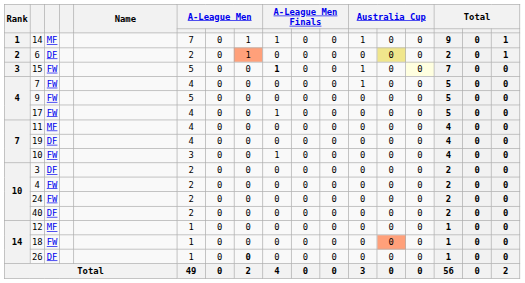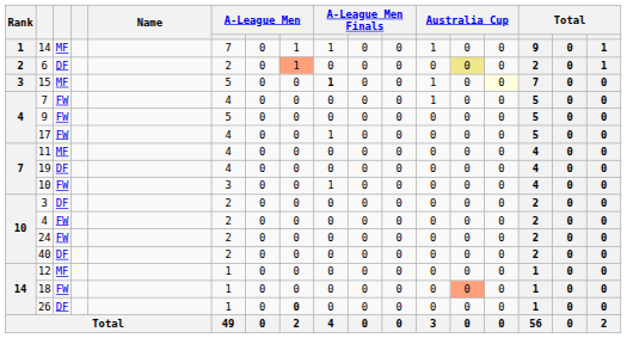 <table class="wikitable sortable" style="text-align:center;">
 <tr>
 <th rowspan="2" width="15">Rank</th>
 <th rowspan="2" width="15"></th>
 <th rowspan="2" width="15"></th>
 <th rowspan="2" width="15"></th>
 <th rowspan="2" width="145">Name</th>
 <th colspan="3" width="120"><a href='#'>A-League Men</a></th>
 <th colspan="3" width="120"><a href='#'>A-League Men Finals</a></th>
 <th colspan="3" width="120"><a href='#'>Australia Cup</a></th>
 <th colspan="3" width="120">Total</th>
 </tr>
 <tr>
 <th style="width:30px"></th>
 <th style="width:30px"></th>
 <th style="width:30px"></th>
 <th style="width:30px"></th>
 <th style="width:30px"></th>
 <th style="width:30px"></th>
 <th style="width:30px"></th>
 <th style="width:30px"></th>
 <th style="width:30px"></th>
 <th style="width:30px"></th>
 <th style="width:30px"></th>
 <th style="width:30px"></th>
 </tr>
 <tr>
 <th>1</th>
 <td>14</td>
 <td><a href='#'>MF</a></td>
 <td></td>
 <td align="left"><br></td>
 <td>7</td>
 <td>0</td>
 <td>1<br></td>
 <td>1</td>
 <td>0</td>
 <td>0<br></td>
 <td>1</td>
 <td>0</td>
 <td>0<br></td>
 <th>9</th>
 <th>0</th>
 <th>1</th>
 </tr>
 <tr>
 <th>2</th>
 <td>6</td>
 <td><a href='#'>DF</a></td>
 <td></td>
 <td align="left"><br></td>
 <td>2</td>
 <td>0</td>
 <td style="background: lightsalmon;">1<br></td>
 <td>0</td>
 <td>0</td>
 <td>0<br></td>
 <td>0</td>
 <td style="background: khaki;">0</td>
 <td>0<br></td>
 <th>2</th>
 <th>0</th>
 <th>1</th>
 </tr>
 <tr>
 <th>3</th>
 <td>15</td>
-<td><a href='#'>FW</a></td>
+<td><a href='#'>MF</a></td>
 <td></td>
 <td align="left"><br></td>
 <td>5</td>
 <td>0</td>
 <td>0<br></td>
 <td><strong>1</strong></td>
 <td>0</td>
 <td>0<br></td>
 <td>1</td>
 <td>0</td>
 <td style="background: lightyellow;">0<br></td>
 <th>7</th>
 <th>0</th>
 <th>0</th>
 </tr>
 <tr>
 <th rowspan="3">4</th>
 <td>7</td>
 <td><a href='#'>FW</a></td>
 <td></td>
 <td align="left"><br></td>
 <td>4</td>
 <td>0</td>
 <td>0<br></td>
 <td>0</td>
 <td>0</td>
 <td>0<br></td>
 <td>1</td>
 <td>0</td>
 <td>0<br></td>
 <th>5</th>
 <th>0</th>
 <th>0</th>
 </tr>
 <tr>
 <td>9</td>
 <td><a href='#'>FW</a></td>
 <td></td>
 <td align="left"><br></td>
 <td>5</td>
 <td>0</td>
 <td>0<br></td>
 <td>0</td>
 <td>0</td>
 <td>0<br></td>
 <td>0</td>
 <td>0</td>
 <td>0<br></td>
 <th>5</th>
 <th>0</th>
 <th>0</th>
 </tr>
 <tr>
 <td>17</td>
 <td><a href='#'>FW</a></td>
 <td></td>
 <td align="left"><br></td>
 <td>4</td>
 <td>0</td>
 <td>0<br></td>
 <td>1</td>
 <td>0</td>
 <td>0<br></td>
 <td>0</td>
 <td>0</td>
 <td>0<br></td>
 <th>5</th>
 <th>0</th>
 <th>0</th>
 </tr>
 <tr>
 <th rowspan="3">7</th>
 <td>11</td>
 <td><a href='#'>MF</a></td>
 <td></td>
 <td align="left"><br></td>
 <td>4</td>
 <td>0</td>
 <td>0<br></td>
 <td>0</td>
 <td>0</td>
 <td>0<br></td>
 <td>0</td>
 <td>0</td>
 <td>0<br></td>
 <th>4</th>
 <th>0</th>
 <th>0</th>
 </tr>
 <tr>
 <td>19</td>
 <td><a href='#'>DF</a></td>
 <td></td>
 <td align="left"><br></td>
 <td>4</td>
 <td>0</td>
 <td>0<br></td>
 <td>0</td>
 <td>0</td>
 <td>0<br></td>
 <td>0</td>
 <td>0</td>
 <td>0<br></td>
 <th>4</th>
 <th>0</th>
 <th>0</th>
 </tr>
 <tr>
 <td>10</td>
 <td><a href='#'>FW</a></td>
 <td></td>
 <td align="left"><br></td>
 <td>3</td>
 <td>0</td>
 <td>0<br></td>
 <td>1</td>
 <td>0</td>
 <td>0<br></td>
 <td>0</td>
 <td>0</td>
 <td>0<br></td>
 <th>4</th>
 <th>0</th>
 <th>0</th>
 </tr>
 <tr>
 <th rowspan="4">10</th>
 <td>3</td>
 <td><a href='#'>DF</a></td>
 <td></td>
 <td align="left"><br></td>
 <td>2</td>
 <td>0</td>
 <td>0<br></td>
 <td>0</td>
 <td>0</td>
 <td>0<br></td>
 <td>0</td>
 <td>0</td>
 <td>0<br></td>
 <th>2</th>
 <th>0</th>
 <th>0</th>
 </tr>
 <tr>
 <td>4</td>
 <td><a href='#'>FW</a></td>
 <td></td>
 <td align="left"><br></td>
 <td>2</td>
 <td>0</td>
 <td>0<br></td>
 <td>0</td>
 <td>0</td>
 <td>0<br></td>
 <td>0</td>
 <td>0</td>
 <td>0<br></td>
 <th>2</th>
 <th>0</th>
 <th>0</th>
 </tr>
 <tr>
 <td>24</td>
 <td><a href='#'>FW</a></td>
 <td></td>
 <td align="left"><br></td>
 <td>2</td>
 <td>0</td>
 <td>0<br></td>
 <td>0</td>
 <td>0</td>
 <td>0<br></td>
 <td>0</td>
 <td>0</td>
 <td>0<br></td>
 <th>2</th>
 <th>0</th>
 <th>0</th>
 </tr>
 <tr>
 <td>40</td>
 <td><a href='#'>DF</a></td>
 <td></td>
 <td align="left"><br></td>
 <td>2</td>
 <td>0</td>
 <td>0<br></td>
 <td>0</td>
 <td>0</td>
 <td>0<br></td>
 <td>0</td>
 <td>0</td>
 <td>0<br></td>
 <th>2</th>
 <th>0</th>
 <th>0</th>
 </tr>
 <tr>
 <th rowspan="3">14</th>
 <td>12</td>
 <td><a href='#'>MF</a></td>
 <td></td>
 <td align="left"><br></td>
 <td>1</td>
 <td>0</td>
 <td>0<br></td>
 <td>0</td>
 <td>0</td>
 <td>0<br></td>
 <td>0</td>
 <td>0</td>
 <td>0<br></td>
 <th>1</th>
 <th>0</th>
 <th>0</th>
 </tr>
 <tr>
 <td>18</td>
 <td><a href='#'>FW</a></td>
 <td></td>
 <td align="left"><br></td>
 <td>1</td>
 <td>0</td>
 <td>0<br></td>
 <td>0</td>
 <td>0</td>
 <td>0<br></td>
 <td>0</td>
 <td style="background: lightsalmon;">0</td>
 <td>0<br></td>
 <th>1</th>
 <th>0</th>
 <th>0</th>
 </tr>
 <tr>
 <td>26</td>
 <td><a href='#'>DF</a></td>
 <td></td>
 <td align="left"><br></td>
 <td>1</td>
 <td>0</td>
 <td><strong>0<br></strong></td>
 <td>0</td>
 <td>0</td>
 <td>0<br></td>
 <td>0</td>
 <td>0</td>
 <td>0<br></td>
 <th>1</th>
 <th>0</th>
 <th>0</th>
 </tr>
 <tr>
 <th colspan="5">Total<br></th>
 <th>49</th>
 <th>0</th>
 <th>2<br></th>
 <th>4</th>
 <th>0</th>
 <th>0<br></th>
 <th>3</th>
 <th>0</th>
 <th>0<br></th>
 <th>56</th>
 <th>0</th>
 <th>2</th>
 </tr>
 </table>
